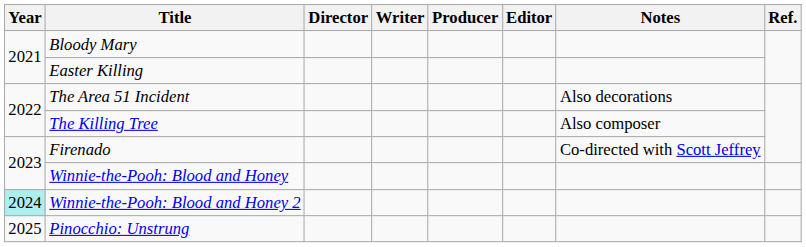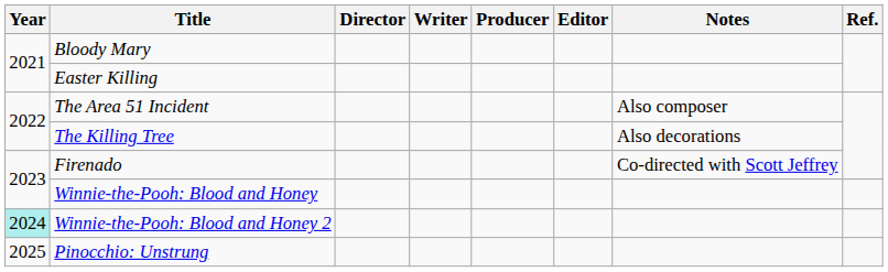 <table class="wikitable">
 <tr>
 <th>Year</th>
 <th>Title</th>
 <th>Director</th>
 <th>Writer</th>
 <th>Producer</th>
 <th>Editor</th>
 <th>Notes</th>
 <th>Ref.</th>
 </tr>
 <tr>
 <td rowspan=2>2021</td>
 <td><em>Bloody Mary</em></td>
 <td></td>
 <td></td>
 <td></td>
 <td></td>
 <td></td>
 <td rowspan=2></td>
 </tr>
 <tr>
 <td><em>Easter Killing</em></td>
 <td></td>
 <td></td>
 <td></td>
 <td></td>
 <td></td>
 </tr>
 <tr>
 <td rowspan=2>2022</td>
 <td><em>The Area 51 Incident</em></td>
 <td></td>
 <td></td>
 <td></td>
 <td></td>
-<td>Also decorations</td>
+<td>Also composer</td>
 <td rowspan=3></td>
 </tr>
 <tr>
 <td><em><a href='#'>The Killing Tree</a></em></td>
 <td></td>
 <td></td>
 <td></td>
 <td></td>
-<td>Also composer</td>
+<td>Also decorations</td>
 </tr>
 <tr>
 <td rowspan=2>2023</td>
 <td><em>Firenado</em></td>
 <td></td>
 <td></td>
 <td></td>
 <td></td>
 <td>Co-directed with <a href='#'>Scott Jeffrey</a></td>
 </tr>
 <tr>
 <td><em><a href='#'>Winnie-the-Pooh: Blood and Honey</a></em></td>
 <td></td>
 <td></td>
 <td></td>
 <td></td>
 <td></td>
 <td></td>
 </tr>
 <tr>
 <td style="background: paleturquoise;">2024</td>
 <td><em><a href='#'>Winnie-the-Pooh: Blood and Honey 2</a></em></td>
 <td></td>
 <td></td>
 <td></td>
 <td></td>
 <td></td>
 <td></td>
 </tr>
 <tr>
 <td>2025</td>
 <td><em><a href='#'>Pinocchio: Unstrung</a></em></td>
 <td></td>
 <td></td>
 <td></td>
 <td></td>
 <td></td>
 <td></td>
 </tr>
 </table>
